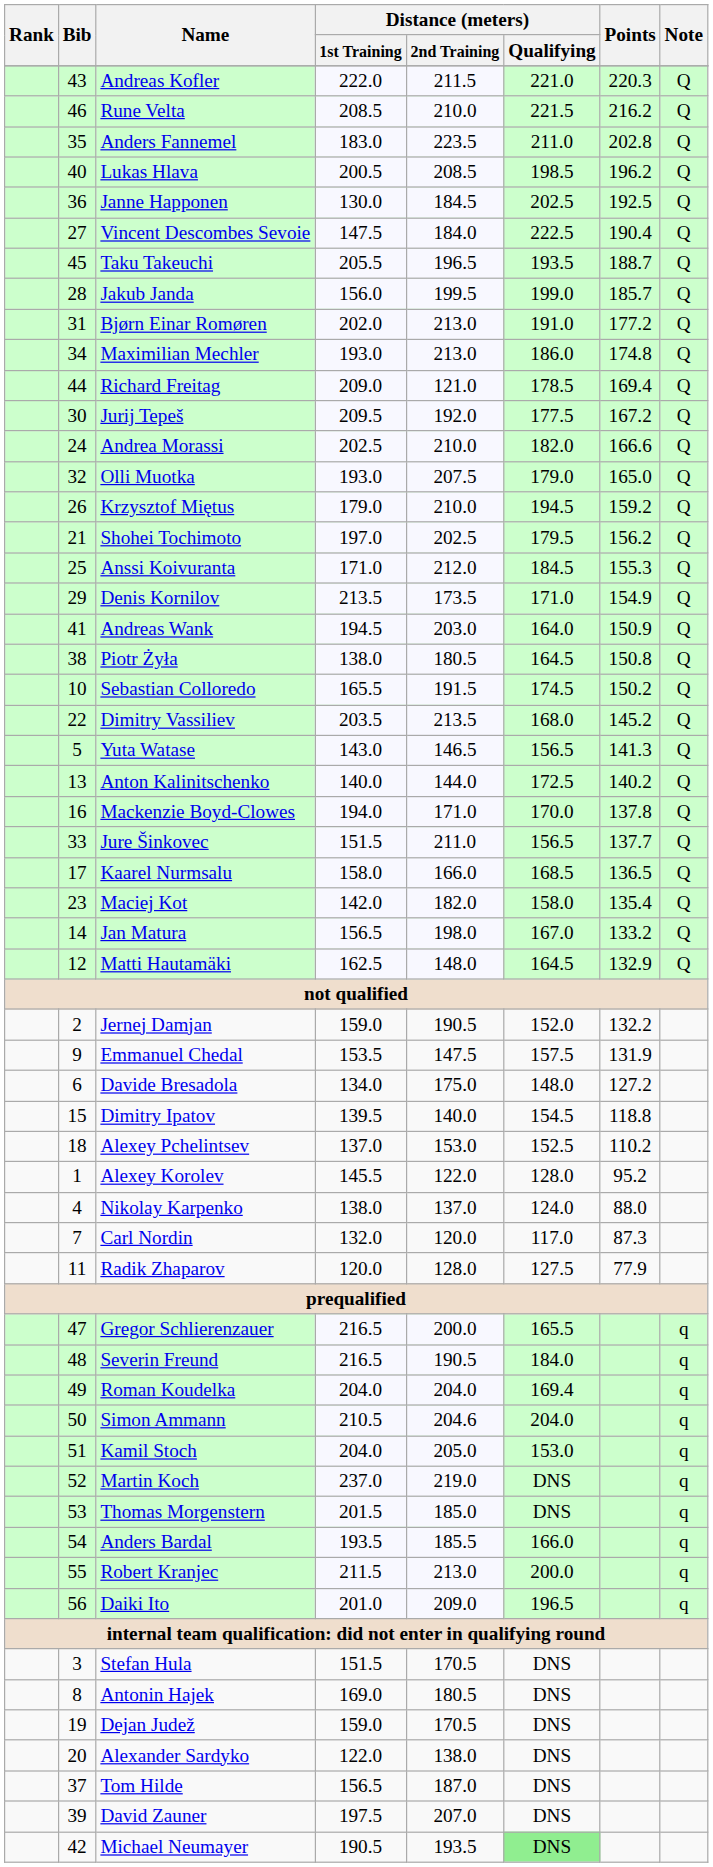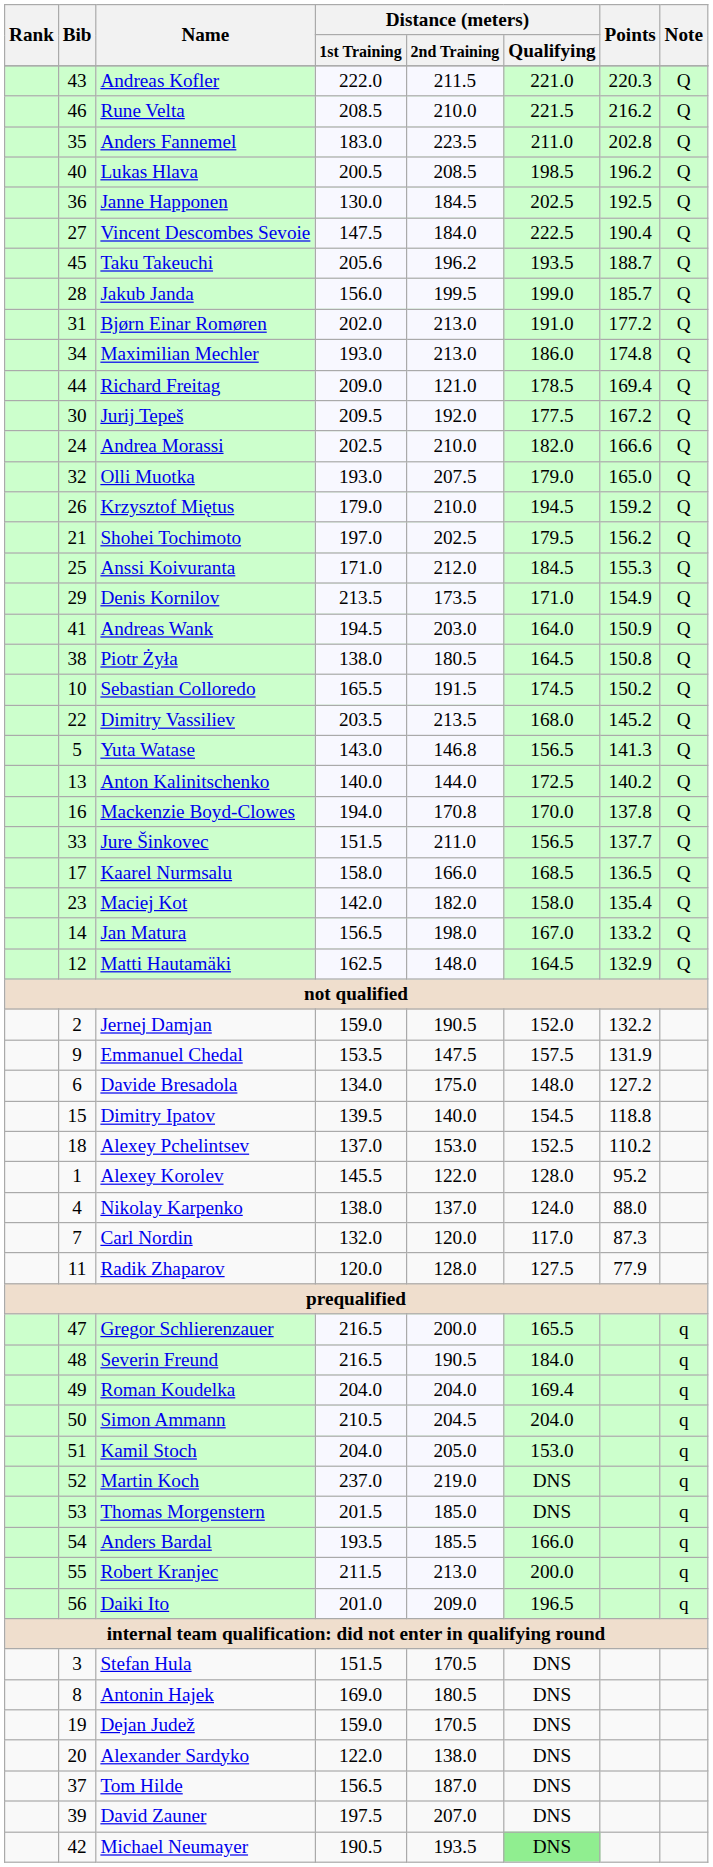 <table class="wikitable sortable" style="text-align:center">
 <tr>
 <th rowspan=2>Rank</th>
 <th rowspan=2>Bib</th>
 <th rowspan=2>Name</th>
 <th colspan=3>Distance (meters)</th>
 <th rowspan=2>Points</th>
 <th rowspan=2>Note</th>
 </tr>
 <tr>
 <th><small>1st Training</small></th>
 <th><small>2nd Training</small></th>
 <th>Qualifying</th>
 </tr>
 <tr>
 </tr>
 <tr bgcolor=ccffcc>
 <td></td>
 <td>43</td>
 <td align=left> <a href='#'>Andreas Kofler</a></td>
 <td bgcolor=#F8F8FF align=center>222.0</td>
 <td bgcolor=#F8F8FF align=center>211.5</td>
 <td align=center>221.0</td>
 <td align=center>220.3</td>
 <td>Q</td>
 </tr>
 <tr bgcolor=ccffcc>
 <td></td>
 <td>46</td>
 <td align=left> <a href='#'>Rune Velta</a></td>
 <td bgcolor=#F8F8FF align=center>208.5</td>
 <td bgcolor=#F8F8FF align=center>210.0</td>
 <td align=center>221.5</td>
 <td align=center>216.2</td>
 <td>Q</td>
 </tr>
 <tr bgcolor=ccffcc>
 <td></td>
 <td>35</td>
 <td align=left> <a href='#'>Anders Fannemel</a></td>
 <td bgcolor=#F8F8FF align=center>183.0</td>
 <td bgcolor=#F8F8FF align=center>223.5</td>
 <td align=center>211.0</td>
 <td align=center>202.8</td>
 <td>Q</td>
 </tr>
 <tr bgcolor=ccffcc>
 <td></td>
 <td>40</td>
 <td align=left> <a href='#'>Lukas Hlava</a></td>
 <td bgcolor=#F8F8FF align=center>200.5</td>
 <td bgcolor=#F8F8FF align=center>208.5</td>
 <td align=center>198.5</td>
 <td align=center>196.2</td>
 <td>Q</td>
 </tr>
 <tr bgcolor=ccffcc>
 <td></td>
 <td>36</td>
 <td align=left> <a href='#'>Janne Happonen</a></td>
 <td bgcolor=#F8F8FF align=center>130.0</td>
 <td bgcolor=#F8F8FF align=center>184.5</td>
 <td align=center>202.5</td>
 <td align=center>192.5</td>
 <td>Q</td>
 </tr>
 <tr bgcolor=ccffcc>
 <td></td>
 <td>27</td>
 <td align=left> <a href='#'>Vincent Descombes Sevoie</a></td>
 <td bgcolor=#F8F8FF align=center>147.5</td>
 <td bgcolor=#F8F8FF align=center>184.0</td>
 <td align=center>222.5</td>
 <td align=center>190.4</td>
 <td>Q</td>
 </tr>
 <tr bgcolor=ccffcc>
 <td></td>
 <td>45</td>
 <td align=left> <a href='#'>Taku Takeuchi</a></td>
-<td bgcolor=#F8F8FF align=center>205.5</td>
-<td bgcolor=#F8F8FF align=center>196.5</td>
+<td bgcolor=#F8F8FF align=center>205.6</td>
+<td bgcolor=#F8F8FF align=center>196.2</td>
 <td align=center>193.5</td>
 <td align=center>188.7</td>
 <td>Q</td>
 </tr>
 <tr bgcolor=ccffcc>
 <td></td>
 <td>28</td>
 <td align=left> <a href='#'>Jakub Janda</a></td>
 <td bgcolor=#F8F8FF align=center>156.0</td>
 <td bgcolor=#F8F8FF align=center>199.5</td>
 <td align=center>199.0</td>
 <td align=center>185.7</td>
 <td>Q</td>
 </tr>
 <tr bgcolor=ccffcc>
 <td></td>
 <td>31</td>
 <td align=left> <a href='#'>Bjørn Einar Romøren</a></td>
 <td bgcolor=#F8F8FF align=center>202.0</td>
 <td bgcolor=#F8F8FF align=center>213.0</td>
 <td align=center>191.0</td>
 <td align=center>177.2</td>
 <td>Q</td>
 </tr>
 <tr bgcolor=ccffcc>
 <td></td>
 <td>34</td>
 <td align=left> <a href='#'>Maximilian Mechler</a></td>
 <td bgcolor=#F8F8FF align=center>193.0</td>
 <td bgcolor=#F8F8FF align=center>213.0</td>
 <td align=center>186.0</td>
 <td align=center>174.8</td>
 <td>Q</td>
 </tr>
 <tr bgcolor=ccffcc>
 <td></td>
 <td>44</td>
 <td align=left> <a href='#'>Richard Freitag</a></td>
 <td bgcolor=#F8F8FF align=center>209.0</td>
 <td bgcolor=#F8F8FF align=center>121.0</td>
 <td align=center>178.5</td>
 <td align=center>169.4</td>
 <td>Q</td>
 </tr>
 <tr bgcolor=ccffcc>
 <td></td>
 <td>30</td>
 <td align=left> <a href='#'>Jurij Tepeš</a></td>
 <td bgcolor=#F8F8FF align=center>209.5</td>
 <td bgcolor=#F8F8FF align=center>192.0</td>
 <td align=center>177.5</td>
 <td align=center>167.2</td>
 <td>Q</td>
 </tr>
 <tr bgcolor=ccffcc>
 <td></td>
 <td>24</td>
 <td align=left> <a href='#'>Andrea Morassi</a></td>
 <td bgcolor=#F8F8FF align=center>202.5</td>
 <td bgcolor=#F8F8FF align=center>210.0</td>
 <td align=center>182.0</td>
 <td align=center>166.6</td>
 <td>Q</td>
 </tr>
 <tr bgcolor=ccffcc>
 <td></td>
 <td>32</td>
 <td align=left> <a href='#'>Olli Muotka</a></td>
 <td bgcolor=#F8F8FF align=center>193.0</td>
 <td bgcolor=#F8F8FF align=center>207.5</td>
 <td align=center>179.0</td>
 <td align=center>165.0</td>
 <td>Q</td>
 </tr>
 <tr bgcolor=ccffcc>
 <td></td>
 <td>26</td>
 <td align=left> <a href='#'>Krzysztof Miętus</a></td>
 <td bgcolor=#F8F8FF align=center>179.0</td>
 <td bgcolor=#F8F8FF align=center>210.0</td>
 <td align=center>194.5</td>
 <td align=center>159.2</td>
 <td>Q</td>
 </tr>
 <tr bgcolor=ccffcc>
 <td></td>
 <td>21</td>
 <td align=left> <a href='#'>Shohei Tochimoto</a></td>
 <td bgcolor=#F8F8FF align=center>197.0</td>
 <td bgcolor=#F8F8FF align=center>202.5</td>
 <td align=center>179.5</td>
 <td align=center>156.2</td>
 <td>Q</td>
 </tr>
 <tr bgcolor=ccffcc>
 <td></td>
 <td>25</td>
 <td align=left> <a href='#'>Anssi Koivuranta</a></td>
 <td bgcolor=#F8F8FF align=center>171.0</td>
 <td bgcolor=#F8F8FF align=center>212.0</td>
 <td align=center>184.5</td>
 <td align=center>155.3</td>
 <td>Q</td>
 </tr>
 <tr bgcolor=ccffcc>
 <td></td>
 <td>29</td>
 <td align=left> <a href='#'>Denis Kornilov</a></td>
 <td bgcolor=#F8F8FF align=center>213.5</td>
 <td bgcolor=#F8F8FF align=center>173.5</td>
 <td align=center>171.0</td>
 <td align=center>154.9</td>
 <td>Q</td>
 </tr>
 <tr bgcolor=ccffcc>
 <td></td>
 <td>41</td>
 <td align=left> <a href='#'>Andreas Wank</a></td>
 <td bgcolor=#F8F8FF align=center>194.5</td>
 <td bgcolor=#F8F8FF align=center>203.0</td>
 <td align=center>164.0</td>
 <td align=center>150.9</td>
 <td>Q</td>
 </tr>
 <tr bgcolor=ccffcc>
 <td></td>
 <td>38</td>
 <td align=left> <a href='#'>Piotr Żyła</a></td>
 <td bgcolor=#F8F8FF align=center>138.0</td>
 <td bgcolor=#F8F8FF align=center>180.5</td>
 <td align=center>164.5</td>
 <td align=center>150.8</td>
 <td>Q</td>
 </tr>
 <tr bgcolor=ccffcc>
 <td></td>
 <td>10</td>
 <td align=left> <a href='#'>Sebastian Colloredo</a></td>
 <td bgcolor=#F8F8FF align=center>165.5</td>
 <td bgcolor=#F8F8FF align=center>191.5</td>
 <td align=center>174.5</td>
 <td align=center>150.2</td>
 <td>Q</td>
 </tr>
 <tr bgcolor=ccffcc>
 <td></td>
 <td>22</td>
 <td align=left> <a href='#'>Dimitry Vassiliev</a></td>
 <td bgcolor=#F8F8FF align=center>203.5</td>
 <td bgcolor=#F8F8FF align=center>213.5</td>
 <td align=center>168.0</td>
 <td align=center>145.2</td>
 <td>Q</td>
 </tr>
 <tr bgcolor=ccffcc>
 <td></td>
 <td>5</td>
 <td align=left> <a href='#'>Yuta Watase</a></td>
 <td bgcolor=#F8F8FF align=center>143.0</td>
-<td bgcolor=#F8F8FF align=center>146.5</td>
+<td bgcolor=#F8F8FF align=center>146.8</td>
 <td align=center>156.5</td>
 <td align=center>141.3</td>
 <td>Q</td>
 </tr>
 <tr bgcolor=ccffcc>
 <td></td>
 <td>13</td>
 <td align=left> <a href='#'>Anton Kalinitschenko</a></td>
 <td bgcolor=#F8F8FF align=center>140.0</td>
 <td bgcolor=#F8F8FF align=center>144.0</td>
 <td align=center>172.5</td>
 <td align=center>140.2</td>
 <td>Q</td>
 </tr>
 <tr bgcolor=ccffcc>
 <td></td>
 <td>16</td>
 <td align=left> <a href='#'>Mackenzie Boyd-Clowes</a></td>
 <td bgcolor=#F8F8FF align=center>194.0</td>
-<td bgcolor=#F8F8FF align=center>171.0</td>
+<td bgcolor=#F8F8FF align=center>170.8</td>
 <td align=center>170.0</td>
 <td align=center>137.8</td>
 <td>Q</td>
 </tr>
 <tr bgcolor=ccffcc>
 <td></td>
 <td>33</td>
 <td align=left> <a href='#'>Jure Šinkovec</a></td>
 <td bgcolor=#F8F8FF align=center>151.5</td>
 <td bgcolor=#F8F8FF align=center>211.0</td>
 <td align=center>156.5</td>
 <td align=center>137.7</td>
 <td>Q</td>
 </tr>
 <tr bgcolor=ccffcc>
 <td></td>
 <td>17</td>
 <td align=left> <a href='#'>Kaarel Nurmsalu</a></td>
 <td bgcolor=#F8F8FF align=center>158.0</td>
 <td bgcolor=#F8F8FF align=center>166.0</td>
 <td align=center>168.5</td>
 <td align=center>136.5</td>
 <td>Q</td>
 </tr>
 <tr bgcolor=ccffcc>
 <td></td>
 <td>23</td>
 <td align=left> <a href='#'>Maciej Kot</a></td>
 <td bgcolor=#F8F8FF align=center>142.0</td>
 <td bgcolor=#F8F8FF align=center>182.0</td>
 <td align=center>158.0</td>
 <td align=center>135.4</td>
 <td>Q</td>
 </tr>
 <tr bgcolor=ccffcc>
 <td></td>
 <td>14</td>
 <td align=left> <a href='#'>Jan Matura</a></td>
 <td bgcolor=#F8F8FF align=center>156.5</td>
 <td bgcolor=#F8F8FF align=center>198.0</td>
 <td align=center>167.0</td>
 <td align=center>133.2</td>
 <td>Q</td>
 </tr>
 <tr bgcolor=ccffcc>
 <td></td>
 <td>12</td>
 <td align=left> <a href='#'>Matti Hautamäki</a></td>
 <td bgcolor=#F8F8FF align=center>162.5</td>
 <td bgcolor=#F8F8FF align=center>148.0</td>
 <td align=center>164.5</td>
 <td align=center>132.9</td>
 <td>Q</td>
 </tr>
 <tr>
 <td colspan=10 bgcolor=EFDECD align=center><strong>not qualified</strong></td>
 </tr>
 <tr>
 <td></td>
 <td>2</td>
 <td align=left> <a href='#'>Jernej Damjan</a></td>
 <td align=center>159.0</td>
 <td align=center>190.5</td>
 <td align=center>152.0</td>
 <td align=center>132.2</td>
 <td></td>
 </tr>
 <tr>
 <td></td>
 <td>9</td>
 <td align=left> <a href='#'>Emmanuel Chedal</a></td>
 <td align=center>153.5</td>
 <td align=center>147.5</td>
 <td align=center>157.5</td>
 <td align=center>131.9</td>
 <td></td>
 </tr>
 <tr>
 <td></td>
 <td>6</td>
 <td align=left> <a href='#'>Davide Bresadola</a></td>
 <td align=center>134.0</td>
 <td align=center>175.0</td>
 <td align=center>148.0</td>
 <td align=center>127.2</td>
 <td></td>
 </tr>
 <tr>
 <td></td>
 <td>15</td>
 <td align=left> <a href='#'>Dimitry Ipatov</a></td>
 <td align=center>139.5</td>
 <td align=center>140.0</td>
 <td align=center>154.5</td>
 <td align=center>118.8</td>
 <td></td>
 </tr>
 <tr>
 <td></td>
 <td>18</td>
 <td align=left> <a href='#'>Alexey Pchelintsev</a></td>
 <td align=center>137.0</td>
 <td align=center>153.0</td>
 <td align=center>152.5</td>
 <td align=center>110.2</td>
 <td></td>
 </tr>
 <tr>
 <td></td>
 <td>1</td>
 <td align=left> <a href='#'>Alexey Korolev</a></td>
 <td align=center>145.5</td>
 <td align=center>122.0</td>
 <td align=center>128.0</td>
 <td align=center>95.2</td>
 <td></td>
 </tr>
 <tr>
 <td></td>
 <td>4</td>
 <td align=left> <a href='#'>Nikolay Karpenko</a></td>
 <td align=center>138.0</td>
 <td align=center>137.0</td>
 <td align=center>124.0</td>
 <td align=center>88.0</td>
 <td></td>
 </tr>
 <tr>
 <td></td>
 <td>7</td>
 <td align=left> <a href='#'>Carl Nordin</a></td>
 <td align=center>132.0</td>
 <td align=center>120.0</td>
 <td align=center>117.0</td>
 <td align=center>87.3</td>
 <td></td>
 </tr>
 <tr>
 <td></td>
 <td>11</td>
 <td align=left> <a href='#'>Radik Zhaparov</a></td>
 <td align=center>120.0</td>
 <td align=center>128.0</td>
 <td align=center>127.5</td>
 <td align=center>77.9</td>
 <td></td>
 </tr>
 <tr>
 <td colspan=10 bgcolor=EFDECD align=center><strong>prequalified</strong></td>
 </tr>
 <tr bgcolor=ccffcc>
 <td></td>
 <td>47</td>
 <td align=left> <a href='#'>Gregor Schlierenzauer</a></td>
 <td bgcolor=#F8F8FF align=center>216.5</td>
 <td bgcolor=#F8F8FF align=center>200.0</td>
 <td align=center>165.5</td>
 <td align=center></td>
 <td>q</td>
 </tr>
 <tr bgcolor=ccffcc>
 <td></td>
 <td>48</td>
 <td align=left> <a href='#'>Severin Freund</a></td>
 <td bgcolor=#F8F8FF align=center>216.5</td>
 <td bgcolor=#F8F8FF align=center>190.5</td>
 <td align=center>184.0</td>
 <td align=center></td>
 <td>q</td>
 </tr>
 <tr bgcolor=ccffcc>
 <td></td>
 <td>49</td>
 <td align=left> <a href='#'>Roman Koudelka</a></td>
 <td bgcolor=#F8F8FF align=center>204.0</td>
 <td bgcolor=#F8F8FF align=center>204.0</td>
 <td align=center>169.4</td>
 <td align=center></td>
 <td>q</td>
 </tr>
 <tr bgcolor=ccffcc>
 <td></td>
 <td>50</td>
 <td align=left> <a href='#'>Simon Ammann</a></td>
 <td bgcolor=#F8F8FF align=center>210.5</td>
-<td bgcolor=#F8F8FF align=center>204.6</td>
+<td bgcolor=#F8F8FF align=center>204.5</td>
 <td align=center>204.0</td>
 <td align=center></td>
 <td>q</td>
 </tr>
 <tr bgcolor=ccffcc>
 <td></td>
 <td>51</td>
 <td align=left> <a href='#'>Kamil Stoch</a></td>
 <td bgcolor=#F8F8FF align=center>204.0</td>
 <td bgcolor=#F8F8FF align=center>205.0</td>
 <td align=center>153.0</td>
 <td align=center></td>
 <td>q</td>
 </tr>
 <tr bgcolor=ccffcc>
 <td></td>
 <td>52</td>
 <td align=left> <a href='#'>Martin Koch</a></td>
 <td bgcolor=#F8F8FF align=center>237.0</td>
 <td bgcolor=#F8F8FF align=center>219.0</td>
 <td align=center>DNS</td>
 <td align=center></td>
 <td>q</td>
 </tr>
 <tr bgcolor=ccffcc>
 <td></td>
 <td>53</td>
 <td align=left> <a href='#'>Thomas Morgenstern</a></td>
 <td bgcolor=#F8F8FF align=center>201.5</td>
 <td bgcolor=#F8F8FF align=center>185.0</td>
 <td align=center>DNS</td>
 <td align=center></td>
 <td>q</td>
 </tr>
 <tr bgcolor=ccffcc>
 <td></td>
 <td>54</td>
 <td align=left> <a href='#'>Anders Bardal</a></td>
 <td bgcolor=#F8F8FF align=center>193.5</td>
 <td bgcolor=#F8F8FF align=center>185.5</td>
 <td align=center>166.0</td>
 <td align=center></td>
 <td>q</td>
 </tr>
 <tr bgcolor=ccffcc>
 <td></td>
 <td>55</td>
 <td align=left> <a href='#'>Robert Kranjec</a></td>
 <td bgcolor=#F8F8FF align=center>211.5</td>
 <td bgcolor=#F8F8FF align=center>213.0</td>
 <td align=center>200.0</td>
 <td align=center></td>
 <td>q</td>
 </tr>
 <tr bgcolor=ccffcc>
 <td></td>
 <td>56</td>
 <td align=left> <a href='#'>Daiki Ito</a></td>
 <td bgcolor=#F8F8FF align=center>201.0</td>
 <td bgcolor=#F8F8FF align=center>209.0</td>
 <td align=center>196.5</td>
 <td align=center></td>
 <td>q</td>
 </tr>
 <tr>
 <td colspan=10 bgcolor=EFDECD align=center><strong>internal team qualification: did not enter in qualifying round</strong></td>
 </tr>
 <tr>
 <td></td>
 <td>3</td>
 <td align=left> <a href='#'>Stefan Hula</a></td>
 <td align=center>151.5</td>
 <td align=center>170.5</td>
 <td align=center>DNS</td>
 <td align=center></td>
 <td></td>
 </tr>
 <tr>
 <td></td>
 <td>8</td>
 <td align=left> <a href='#'>Antonin Hajek</a></td>
 <td align=center>169.0</td>
 <td align=center>180.5</td>
 <td align=center>DNS</td>
 <td align=center></td>
 <td></td>
 </tr>
 <tr>
 <td></td>
 <td>19</td>
 <td align=left> <a href='#'>Dejan Judež</a></td>
 <td align=center>159.0</td>
 <td align=center>170.5</td>
 <td align=center>DNS</td>
 <td align=center></td>
 <td></td>
 </tr>
 <tr>
 <td></td>
 <td>20</td>
 <td align=left> <a href='#'>Alexander Sardyko</a></td>
 <td align=center>122.0</td>
 <td align=center>138.0</td>
 <td align=center>DNS</td>
 <td align=center></td>
 <td></td>
 </tr>
 <tr>
 <td></td>
 <td>37</td>
 <td align=left> <a href='#'>Tom Hilde</a></td>
 <td align=center>156.5</td>
 <td align=center>187.0</td>
 <td align=center>DNS</td>
 <td align=center></td>
 <td></td>
 </tr>
 <tr>
 <td></td>
 <td>39</td>
 <td align=left> <a href='#'>David Zauner</a></td>
 <td align=center>197.5</td>
 <td align=center>207.0</td>
 <td align=center>DNS</td>
 <td align=center></td>
 <td></td>
 </tr>
 <tr>
 <td></td>
 <td>42</td>
 <td align=left> <a href='#'>Michael Neumayer</a></td>
 <td align=center>190.5</td>
 <td align=center>193.5</td>
 <td align=center style="background: lightgreen;">DNS</td>
 <td align=center></td>
 <td></td>
 </tr>
 </table>
